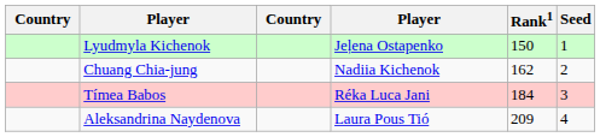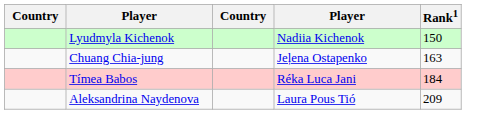 <table class="sortable wikitable">
 <tr>
 <th width="70">Country</th>
 <th width="175">Player</th>
 <th width="70">Country</th>
 <th width="175">Player</th>
 <th>Rank<sup>1</sup></th>
-<th>Seed</th>
 </tr>
 <tr style="background:#cfc;">
 <td></td>
 <td><a href='#'>Lyudmyla Kichenok</a></td>
 <td></td>
-<td><a href='#'>Jeļena Ostapenko</a></td>
+<td><a href='#'>Nadiia Kichenok</a></td>
 <td>150</td>
-<td>1</td>
 </tr>
 <tr>
 <td></td>
 <td><a href='#'>Chuang Chia-jung</a></td>
 <td></td>
-<td><a href='#'>Nadiia Kichenok</a></td>
-<td>162</td>
-<td>2</td>
+<td><a href='#'>Jeļena Ostapenko</a></td>
+<td>163</td>
 </tr>
 <tr style="background:#fcc;">
 <td></td>
 <td><a href='#'>Tímea Babos</a></td>
 <td></td>
 <td><a href='#'>Réka Luca Jani</a></td>
 <td>184</td>
-<td>3</td>
 </tr>
 <tr>
 <td></td>
 <td><a href='#'>Aleksandrina Naydenova</a></td>
 <td></td>
 <td><a href='#'>Laura Pous Tió</a></td>
 <td>209</td>
-<td>4</td>
 </tr>
 </table>
